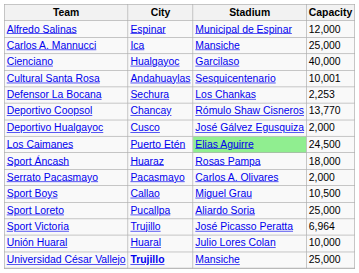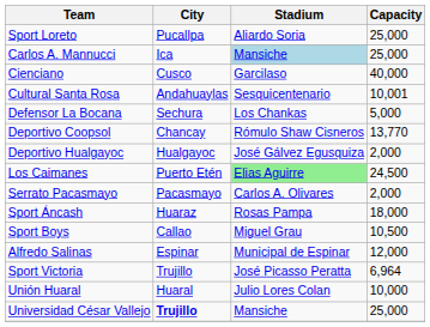 <table class="wikitable sortable">
 <tr>
 <th>Team</th>
 <th>City</th>
 <th>Stadium</th>
 <th>Capacity</th>
 </tr>
 <tr>
-<td><a href='#'>Alfredo Salinas</a></td>
-<td><a href='#'>Espinar</a></td>
-<td><a href='#'>Municipal de Espinar</a></td>
-<td>12,000</td>
+<td><a href='#'>Sport Loreto</a></td>
+<td><a href='#'>Pucallpa</a></td>
+<td><a href='#'>Aliardo Soria</a></td>
+<td>25,000</td>
 </tr>
 <tr>
 <td><a href='#'>Carlos A. Mannucci</a></td>
 <td><a href='#'>Ica</a></td>
-<td><a href='#'>Mansiche</a></td>
+<td style="background: lightblue;"><a href='#'>Mansiche</a></td>
 <td>25,000</td>
 </tr>
 <tr>
 <td><a href='#'>Cienciano</a></td>
-<td><a href='#'>Hualgayoc</a></td>
+<td><a href='#'>Cusco</a></td>
 <td><a href='#'>Garcilaso</a></td>
 <td>40,000</td>
 </tr>
 <tr>
 <td><a href='#'>Cultural Santa Rosa</a></td>
 <td><a href='#'>Andahuaylas</a></td>
 <td><a href='#'>Sesquicentenario</a></td>
 <td>10,001</td>
 </tr>
 <tr>
 <td><a href='#'>Defensor La Bocana</a></td>
 <td><a href='#'>Sechura</a></td>
 <td><a href='#'>Los Chankas</a></td>
-<td>2,253</td>
+<td>5,000</td>
 </tr>
 <tr>
 <td><a href='#'>Deportivo Coopsol</a></td>
 <td><a href='#'>Chancay</a></td>
 <td><a href='#'>Rómulo Shaw Cisneros</a></td>
 <td>13,770</td>
 </tr>
 <tr>
 <td><a href='#'>Deportivo Hualgayoc</a></td>
-<td><a href='#'>Cusco</a></td>
+<td><a href='#'>Hualgayoc</a></td>
 <td><a href='#'>José Gálvez Egusquiza</a></td>
 <td>2,000</td>
 </tr>
 <tr>
 <td><a href='#'>Los Caimanes</a></td>
 <td><a href='#'>Puerto Etén</a></td>
 <td style="background: lightgreen;"><a href='#'>Elias Aguirre</a></td>
 <td>24,500</td>
 </tr>
 <tr>
+<td><a href='#'>Serrato Pacasmayo</a></td>
+<td><a href='#'>Pacasmayo</a></td>
+<td><a href='#'>Carlos A. Olivares</a></td>
+<td>2,000</td>
+</tr>
+<tr>
 <td><a href='#'>Sport Áncash</a></td>
 <td><a href='#'>Huaraz</a></td>
 <td><a href='#'>Rosas Pampa</a></td>
 <td>18,000</td>
-</tr>
-<tr>
-<td><a href='#'>Serrato Pacasmayo</a></td>
-<td><a href='#'>Pacasmayo</a></td>
-<td><a href='#'>Carlos A. Olivares</a></td>
-<td>2,000</td>
 </tr>
 <tr>
 <td><a href='#'>Sport Boys</a></td>
 <td><a href='#'>Callao</a></td>
 <td><a href='#'>Miguel Grau</a></td>
 <td>10,500</td>
 </tr>
 <tr>
-<td><a href='#'>Sport Loreto</a></td>
-<td><a href='#'>Pucallpa</a></td>
-<td><a href='#'>Aliardo Soria</a></td>
-<td>25,000</td>
+<td><a href='#'>Alfredo Salinas</a></td>
+<td><a href='#'>Espinar</a></td>
+<td><a href='#'>Municipal de Espinar</a></td>
+<td>12,000</td>
 </tr>
 <tr>
 <td><a href='#'>Sport Victoria</a></td>
 <td><a href='#'>Trujillo</a></td>
 <td><a href='#'>José Picasso Peratta</a></td>
 <td>6,964</td>
 </tr>
 <tr>
 <td><a href='#'>Unión Huaral</a></td>
 <td><a href='#'>Huaral</a></td>
 <td><a href='#'>Julio Lores Colan</a></td>
 <td>10,000</td>
 </tr>
 <tr>
 <td><a href='#'>Universidad César Vallejo</a></td>
 <td><strong><a href='#'>Trujillo</a></strong></td>
 <td><a href='#'>Mansiche</a></td>
 <td>25,000</td>
 </tr>
 <tr>
 </tr>
 </table>
